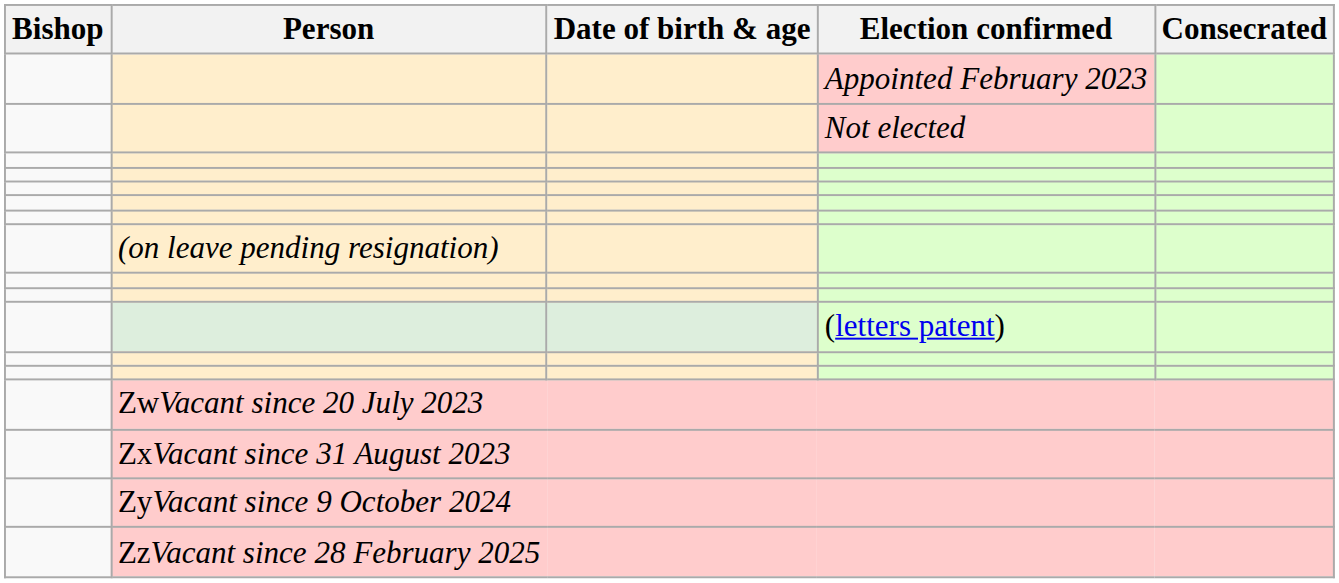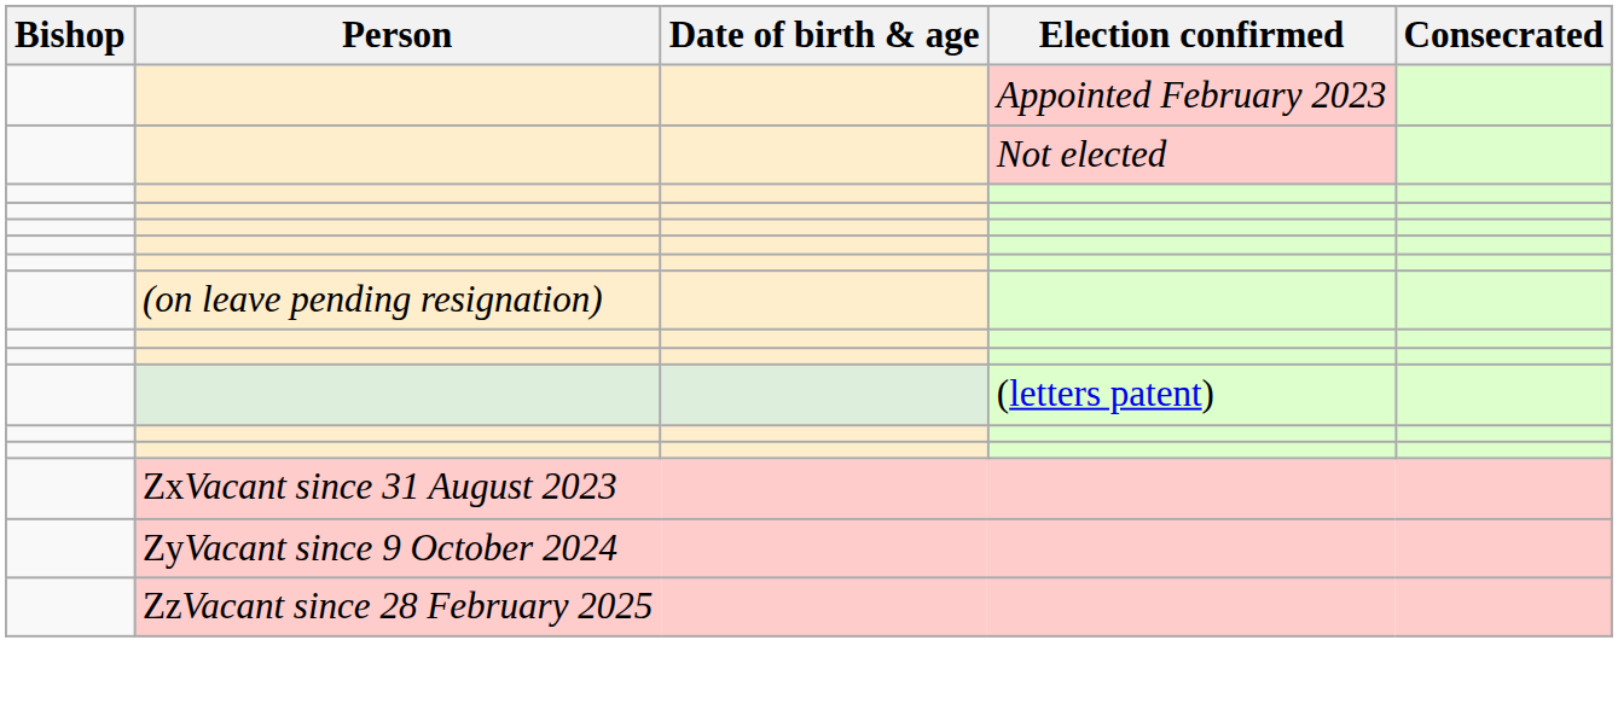 <table class="wikitable sortable">
 <tr>
 <th>Bishop</th>
 <th>Person</th>
 <th>Date of birth & age</th>
 <th>Election confirmed</th>
 <th>Consecrated</th>
 </tr>
 <tr>
 <td></td>
 <td style="background: #FFEECC;"></td>
 <td style="background: #FFEECC;"></td>
 <td style="background: #FFCCCC;"><span></span><em>Appointed February 2023</em></td>
 <td style="background: #DDFFCC;"></td>
 </tr>
 <tr>
 <td></td>
 <td style="background: #FFEECC;"></td>
 <td style="background: #FFEECC;"></td>
 <td style="background: #FFCCCC;"><span></span><em>Not elected</em></td>
 <td style="background: #DDFFCC;"></td>
 </tr>
 <tr>
 <td></td>
 <td style="background: #FFEECC;"></td>
 <td style="background: #FFEECC;"></td>
 <td style="background: #DDFFCC;"></td>
 <td style="background: #DDFFCC;"></td>
 </tr>
 <tr>
 <td></td>
 <td style="background: #FFEECC;"></td>
 <td style="background: #FFEECC;"></td>
 <td style="background: #DDFFCC;"></td>
 <td style="background: #DDFFCC;"></td>
 </tr>
 <tr>
 <td></td>
 <td style="background: #FFEECC;"></td>
 <td style="background: #FFEECC;"></td>
 <td style="background: #DDFFCC;"></td>
 <td style="background: #DDFFCC;"></td>
 </tr>
 <tr>
 <td></td>
 <td style="background: #FFEECC;"></td>
 <td style="background: #FFEECC;"></td>
 <td style="background: #DDFFCC;"></td>
 <td style="background: #DDFFCC;"></td>
 </tr>
 <tr>
 <td></td>
 <td style="background: #FFEECC;"></td>
 <td style="background: #FFEECC;"></td>
 <td style="background: #DDFFCC;"></td>
 <td style="background: #DDFFCC;"></td>
 </tr>
 <tr>
 <td></td>
 <td style="background: #FFEECC;"> <em>(on leave pending resignation)</em></td>
 <td style="background: #FFEECC;"></td>
 <td style="background: #DDFFCC;"></td>
 <td style="background: #DDFFCC;"></td>
 </tr>
 <tr>
 <td></td>
 <td style="background: #FFEECC;"></td>
 <td style="background: #FFEECC;"></td>
 <td style="background: #DDFFCC;"></td>
 <td style="background: #DDFFCC;"></td>
 </tr>
 <tr>
 <td></td>
 <td style="background: #FFEECC;"></td>
 <td style="background: #FFEECC;"></td>
 <td style="background: #DDFFCC;"></td>
 <td style="background: #DDFFCC;"></td>
 </tr>
 <tr>
 <td></td>
 <td style="background: #DDEEDD;"></td>
 <td style="background: #DDEEDD;"></td>
 <td style="background: #DDFFCC;"> (<a href='#'>letters&nbsp;patent</a>)</td>
 <td style="background: #DDFFCC;"></td>
 </tr>
 <tr>
 <td></td>
 <td style="background: #FFEECC;"></td>
 <td style="background: #FFEECC;"></td>
 <td style="background: #DDFFCC;"></td>
 <td style="background: #DDFFCC;"></td>
 </tr>
 <tr>
 <td></td>
 <td style="background: #FFEECC;"></td>
 <td style="background: #FFEECC;"></td>
 <td style="background: #DDFFCC;"></td>
 <td style="background: #DDFFCC;"></td>
 </tr>
 <tr>
 <td></td>
-<td style="background: #FFCCCC;"><span>Zw</span><em>Vacant since 20 July 2023</em></td>
-<td style="background: #FFCCCC; border-left: 2px solid white; border-left-style: hidden;"><span></span></td>
-<td style="background: #FFCCCC; border-left: 2px solid white; border-left-style: hidden;"><span></span></td>
-<td style="background: #FFCCCC; border-left: 2px solid white; border-left-style: hidden;"><span></span></td>
-</tr>
-<tr>
-<td></td>
 <td style="background: #FFCCCC;"><span>Zx</span><em>Vacant since 31 August 2023</em></td>
 <td style="background: #FFCCCC; border-left: 2px solid white; border-left-style: hidden;"><span></span></td>
 <td style="background: #FFCCCC; border-left: 2px solid white; border-left-style: hidden;"><span></span></td>
 <td style="background: #FFCCCC; border-left: 2px solid white; border-left-style: hidden;"><span></span></td>
 </tr>
 <tr>
 <td></td>
 <td style="background: #FFCCCC;"><span>Zy</span><em>Vacant since 9 October 2024</em></td>
 <td style="background: #FFCCCC; border-left: 2px solid white; border-left-style: hidden;"><span></span></td>
 <td style="background: #FFCCCC; border-left: 2px solid white; border-left-style: hidden;"><span></span></td>
 <td style="background: #FFCCCC; border-left: 2px solid white; border-left-style: hidden;"><span></span></td>
 </tr>
 <tr>
 <td></td>
 <td style="background: #FFCCCC;"><span>Zz</span><em>Vacant since 28 February 2025</em></td>
 <td style="background: #FFCCCC; border-left: 2px solid white; border-left-style: hidden;"><span></span></td>
 <td style="background: #FFCCCC; border-left: 2px solid white; border-left-style: hidden;"><span></span></td>
 <td style="background: #FFCCCC; border-left: 2px solid white; border-left-style: hidden;"><span></span></td>
 </tr>
 </table>
